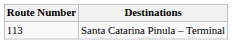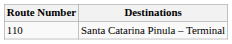 <table class="wikitable">
 <tr>
 <th>Route Number</th>
 <th>Destinations</th>
 </tr>
 <tr>
-<td>113</td>
+<td>110</td>
 <td>Santa Catarina Pinula – Terminal</td>
 </tr>
 </table>
